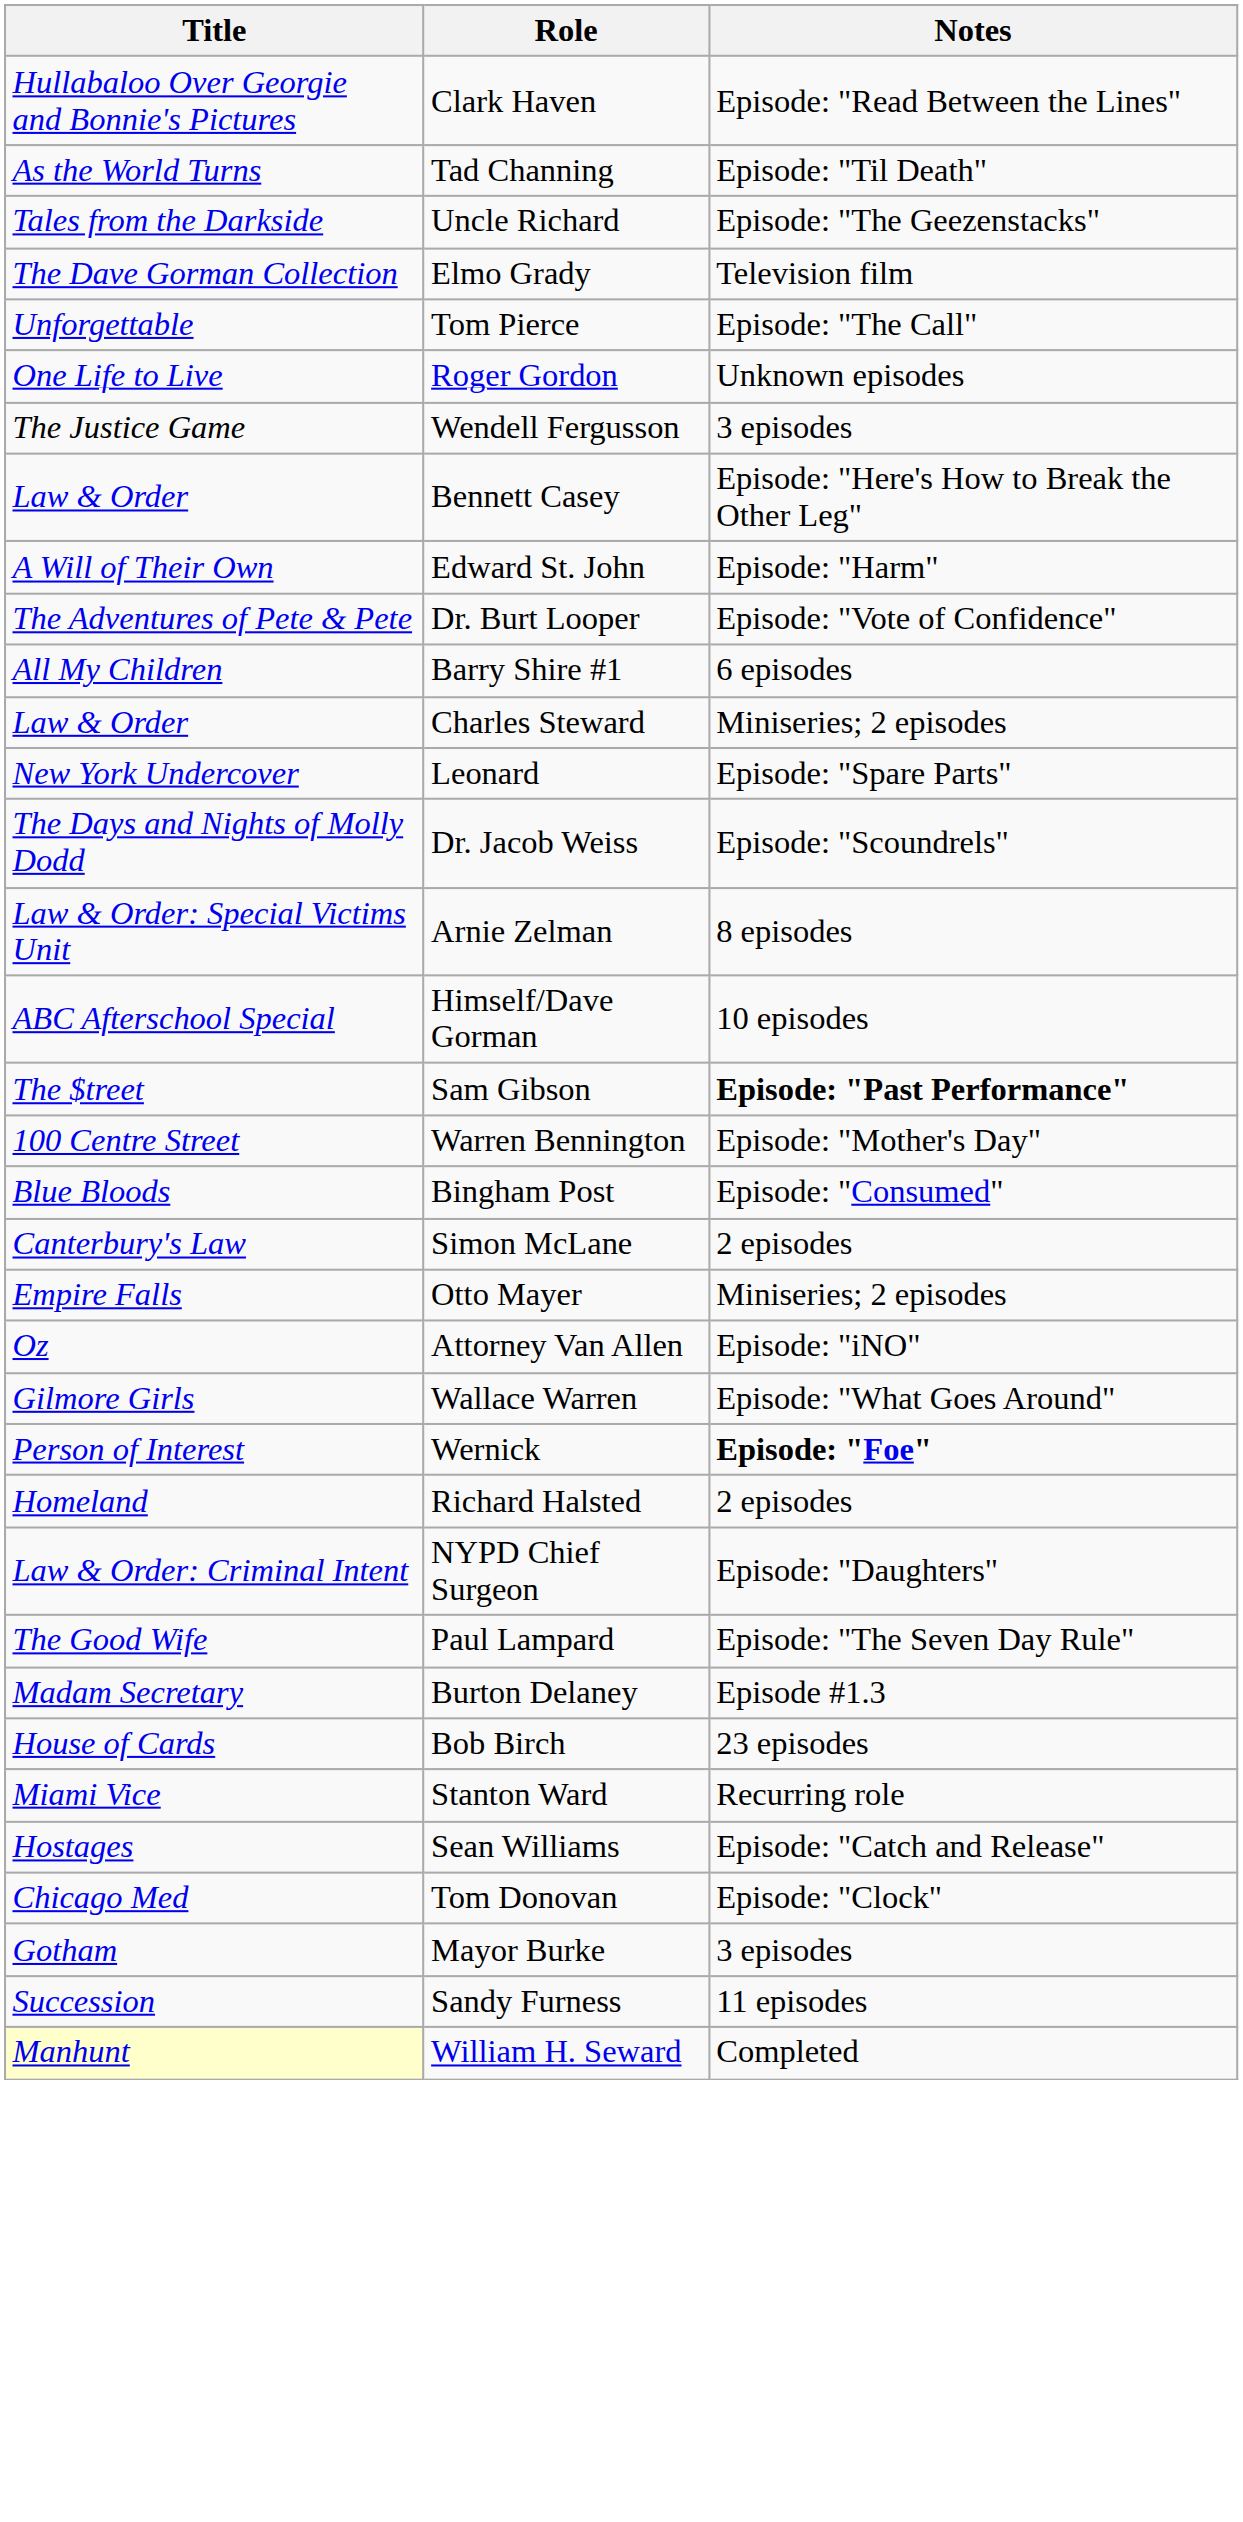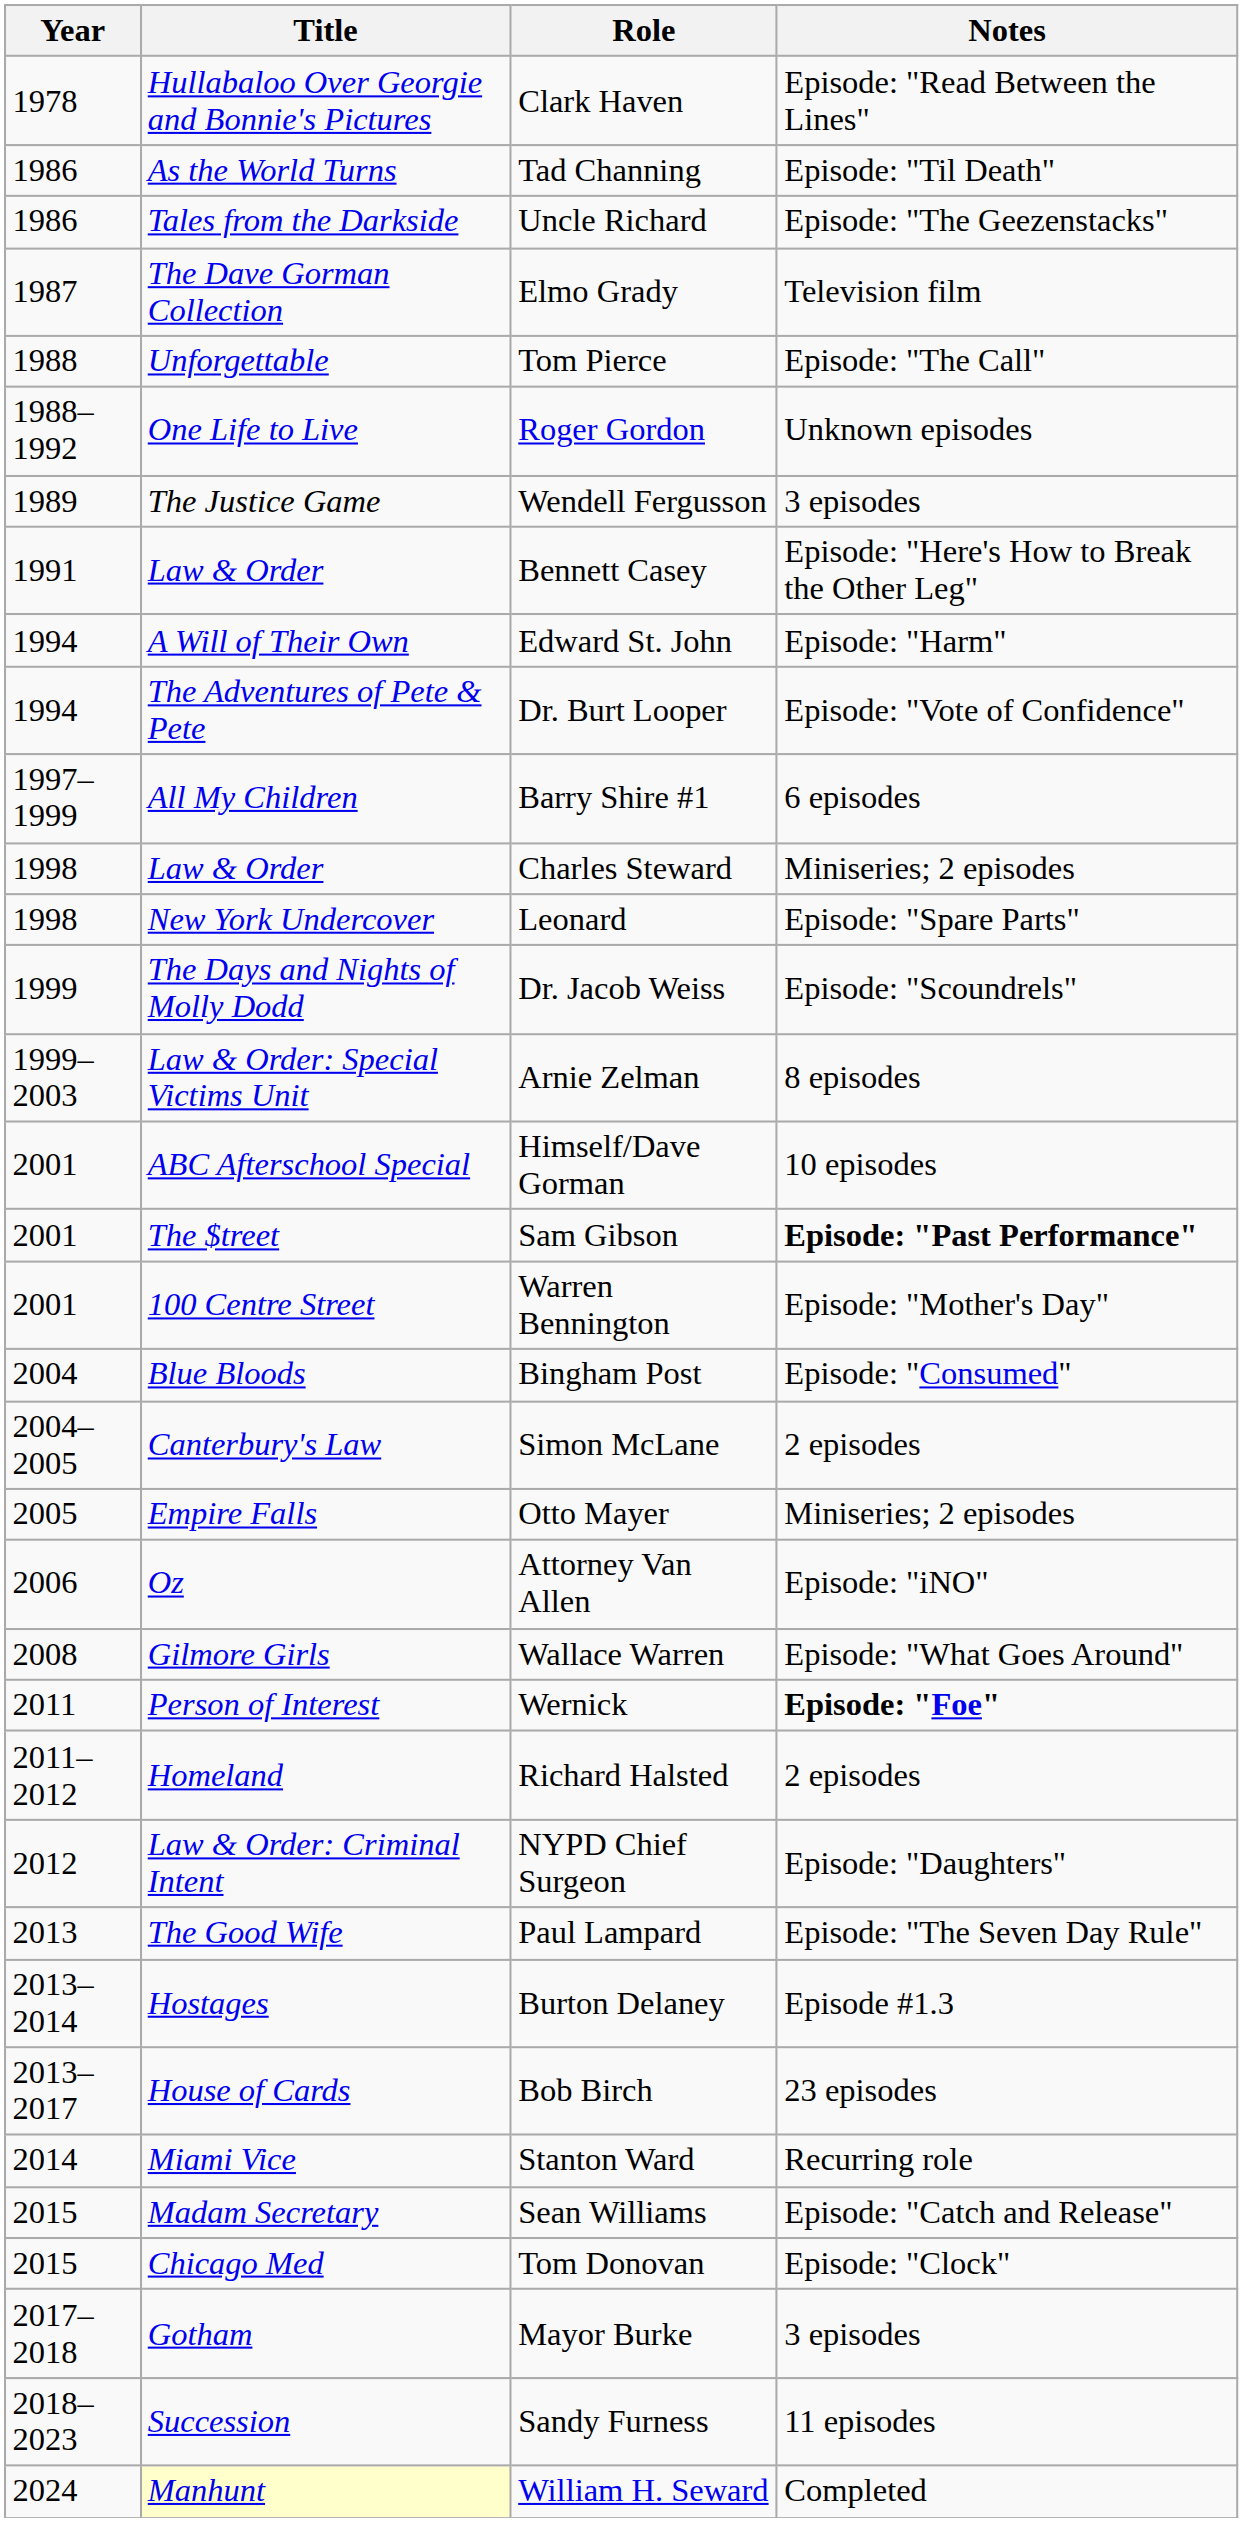 <table class="wikitable sortable">
 <tr>
+<th>Year</th>
 <th>Title</th>
 <th>Role</th>
 <th>Notes</th>
 </tr>
 <tr>
+<td>1978</td>
 <td><em><a href='#'>Hullabaloo Over Georgie <br>and Bonnie's Pictures</a></em></td>
 <td>Clark Haven</td>
 <td>Episode: "Read Between the Lines"</td>
 </tr>
 <tr>
+<td>1986</td>
 <td><em><a href='#'>As the World Turns</a></em></td>
 <td>Tad Channing</td>
 <td>Episode: "Til Death"</td>
 </tr>
 <tr>
+<td>1986</td>
 <td><em><a href='#'>Tales from the Darkside</a></em></td>
 <td>Uncle Richard</td>
 <td>Episode: "The Geezenstacks"</td>
 </tr>
 <tr>
+<td>1987</td>
 <td><a href='#'><em>The Dave Gorman Collection</em></a></td>
 <td>Elmo Grady</td>
 <td>Television film</td>
 </tr>
 <tr>
+<td>1988</td>
 <td><em><a href='#'>Unforgettable</a></em></td>
 <td>Tom Pierce</td>
 <td>Episode: "The Call"</td>
 </tr>
 <tr>
+<td>1988–1992</td>
 <td><em><a href='#'>One Life to Live</a></em></td>
 <td><a href='#'>Roger Gordon</a></td>
 <td>Unknown episodes</td>
 </tr>
 <tr>
+<td>1989</td>
 <td><em>The Justice Game</em></td>
 <td>Wendell Fergusson</td>
 <td>3 episodes</td>
 </tr>
 <tr>
+<td>1991</td>
 <td><em><a href='#'>Law & Order</a></em></td>
 <td>Bennett Casey</td>
 <td>Episode: "Here's How to Break the Other Leg"</td>
 </tr>
 <tr>
+<td>1994</td>
 <td><em><a href='#'>A Will of Their Own</a></em></td>
 <td>Edward St. John</td>
 <td>Episode: "Harm"</td>
 </tr>
 <tr>
+<td>1994</td>
 <td><em><a href='#'>The Adventures of Pete & Pete</a></em></td>
 <td>Dr. Burt Looper</td>
 <td>Episode: "Vote of Confidence"</td>
 </tr>
 <tr>
+<td>1997–1999</td>
 <td><em><a href='#'>All My Children</a></em></td>
 <td>Barry Shire #1</td>
 <td>6 episodes</td>
 </tr>
 <tr>
+<td>1998</td>
 <td><em><a href='#'>Law & Order</a></em></td>
 <td>Charles Steward</td>
 <td>Miniseries; 2 episodes</td>
 </tr>
 <tr>
+<td>1998</td>
 <td><em><a href='#'>New York Undercover</a></em></td>
 <td>Leonard</td>
 <td>Episode: "Spare Parts"</td>
 </tr>
 <tr>
+<td>1999</td>
 <td><em><a href='#'>The Days and Nights of Molly Dodd</a></em></td>
 <td>Dr. Jacob Weiss</td>
 <td>Episode: "Scoundrels"</td>
 </tr>
 <tr>
+<td>1999–2003</td>
 <td><em><a href='#'>Law & Order: Special Victims Unit</a></em></td>
 <td>Arnie Zelman</td>
 <td>8 episodes</td>
 </tr>
 <tr>
+<td>2001</td>
 <td><em><a href='#'>ABC Afterschool Special</a></em></td>
 <td>Himself/Dave Gorman</td>
 <td>10 episodes</td>
 </tr>
 <tr>
+<td>2001</td>
 <td><em><a href='#'>The $treet</a></em></td>
 <td>Sam Gibson</td>
 <td><strong>Episode: "Past Performance"</strong></td>
 </tr>
 <tr>
+<td>2001</td>
 <td><em><a href='#'>100 Centre Street</a></em></td>
 <td>Warren Bennington</td>
 <td>Episode: "Mother's Day"</td>
 </tr>
 <tr>
+<td>2004</td>
 <td><em><a href='#'>Blue Bloods</a></em></td>
 <td>Bingham Post</td>
 <td>Episode: "<a href='#'>Consumed</a>"</td>
 </tr>
 <tr>
+<td>2004–2005</td>
 <td><em><a href='#'>Canterbury's Law</a></em></td>
 <td>Simon McLane</td>
 <td>2 episodes</td>
 </tr>
 <tr>
+<td>2005</td>
 <td><em><a href='#'>Empire Falls</a></em></td>
 <td>Otto Mayer</td>
 <td>Miniseries; 2 episodes</td>
 </tr>
 <tr>
+<td>2006</td>
 <td><em><a href='#'>Oz</a></em></td>
 <td>Attorney Van Allen</td>
 <td>Episode: "iNO"</td>
 </tr>
 <tr>
+<td>2008</td>
 <td><em><a href='#'>Gilmore Girls</a></em></td>
 <td>Wallace Warren</td>
 <td>Episode: "What Goes Around"</td>
 </tr>
 <tr>
+<td>2011</td>
 <td><em><a href='#'>Person of Interest</a></em></td>
 <td>Wernick</td>
 <td><strong>Episode: "<a href='#'>Foe</a>"</strong></td>
 </tr>
 <tr>
+<td>2011–2012</td>
 <td><em><a href='#'>Homeland</a></em></td>
 <td>Richard Halsted</td>
 <td>2 episodes</td>
 </tr>
 <tr>
+<td>2012</td>
 <td><em><a href='#'>Law & Order: Criminal Intent</a></em></td>
 <td>NYPD Chief Surgeon</td>
 <td>Episode: "Daughters"</td>
 </tr>
 <tr>
+<td>2013</td>
 <td><em><a href='#'>The Good Wife</a></em></td>
 <td>Paul Lampard</td>
 <td>Episode: "The Seven Day Rule"</td>
 </tr>
 <tr>
-<td><em><a href='#'>Madam Secretary</a></em></td>
+<td>2013–2014</td>
+<td><em><a href='#'>Hostages</a></em></td>
 <td>Burton Delaney</td>
 <td>Episode #1.3</td>
 </tr>
 <tr>
+<td>2013–2017</td>
 <td><em><a href='#'>House of Cards</a></em></td>
 <td>Bob Birch</td>
 <td>23 episodes</td>
 </tr>
 <tr>
+<td>2014</td>
 <td><em><a href='#'>Miami Vice</a></em></td>
 <td>Stanton Ward</td>
 <td>Recurring role</td>
 </tr>
 <tr>
-<td><em><a href='#'>Hostages</a></em></td>
+<td>2015</td>
+<td><em><a href='#'>Madam Secretary</a></em></td>
 <td>Sean Williams</td>
 <td>Episode: "Catch and Release"</td>
 </tr>
 <tr>
+<td>2015</td>
 <td><em><a href='#'>Chicago Med</a></em></td>
 <td>Tom Donovan</td>
 <td>Episode: "Clock"</td>
 </tr>
 <tr>
+<td>2017–2018</td>
 <td><em><a href='#'>Gotham</a></em></td>
 <td>Mayor Burke</td>
 <td>3 episodes</td>
 </tr>
 <tr>
+<td>2018–2023</td>
 <td><em><a href='#'>Succession</a></em></td>
 <td>Sandy Furness</td>
 <td>11 episodes</td>
 </tr>
 <tr>
+<td>2024</td>
 <td style="background:#FFFFCC;"><em><a href='#'>Manhunt</a></em> </td>
 <td><a href='#'>William H. Seward</a></td>
 <td>Completed</td>
 </tr>
 </table>
